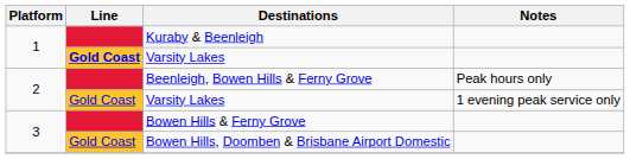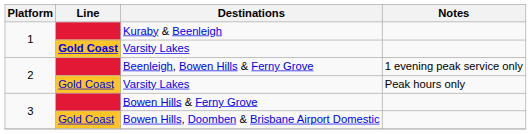 <table class="wikitable" style="float: none; margin: 0.5em; ">
 <tr>
 <th>Platform</th>
 <th>Line</th>
 <th>Destinations</th>
 <th>Notes</th>
 </tr>
 <tr>
 <td rowspan=2 style="text-align:center;">1</td>
 <td style="background:#E31836"><a href='#'></a></td>
 <td><a href='#'>Kuraby</a> & <a href='#'>Beenleigh</a></td>
 <td></td>
 </tr>
 <tr>
 <td style="background:#FFC425"><strong><a href='#'><span>Gold Coast</span></a></strong></td>
 <td><a href='#'>Varsity Lakes</a></td>
 <td></td>
 </tr>
 <tr>
 <td rowspan=2 style="text-align:center;">2</td>
 <td style="background:#E31836"><a href='#'></a></td>
 <td><a href='#'>Beenleigh</a>, <a href='#'>Bowen Hills</a> & <a href='#'>Ferny Grove</a></td>
-<td>Peak hours only</td>
+<td>1 evening peak service only</td>
 </tr>
 <tr>
 <td style="background:#FFC425"><a href='#'><span>Gold Coast</span></a></td>
 <td><a href='#'>Varsity Lakes</a></td>
-<td>1 evening peak service only</td>
+<td>Peak hours only</td>
 </tr>
 <tr>
 <td rowspan=2 style="text-align:center;">3</td>
 <td style="background:#E31836"><a href='#'></a></td>
 <td><a href='#'>Bowen Hills</a> & <a href='#'>Ferny Grove</a></td>
 <td></td>
 </tr>
 <tr>
 <td style="background:#FFC425"><a href='#'><span>Gold Coast</span></a></td>
 <td><a href='#'>Bowen Hills</a>, <a href='#'>Doomben</a> & <a href='#'>Brisbane Airport Domestic</a></td>
 <td></td>
 </tr>
 <tr>
 </tr>
 </table>
